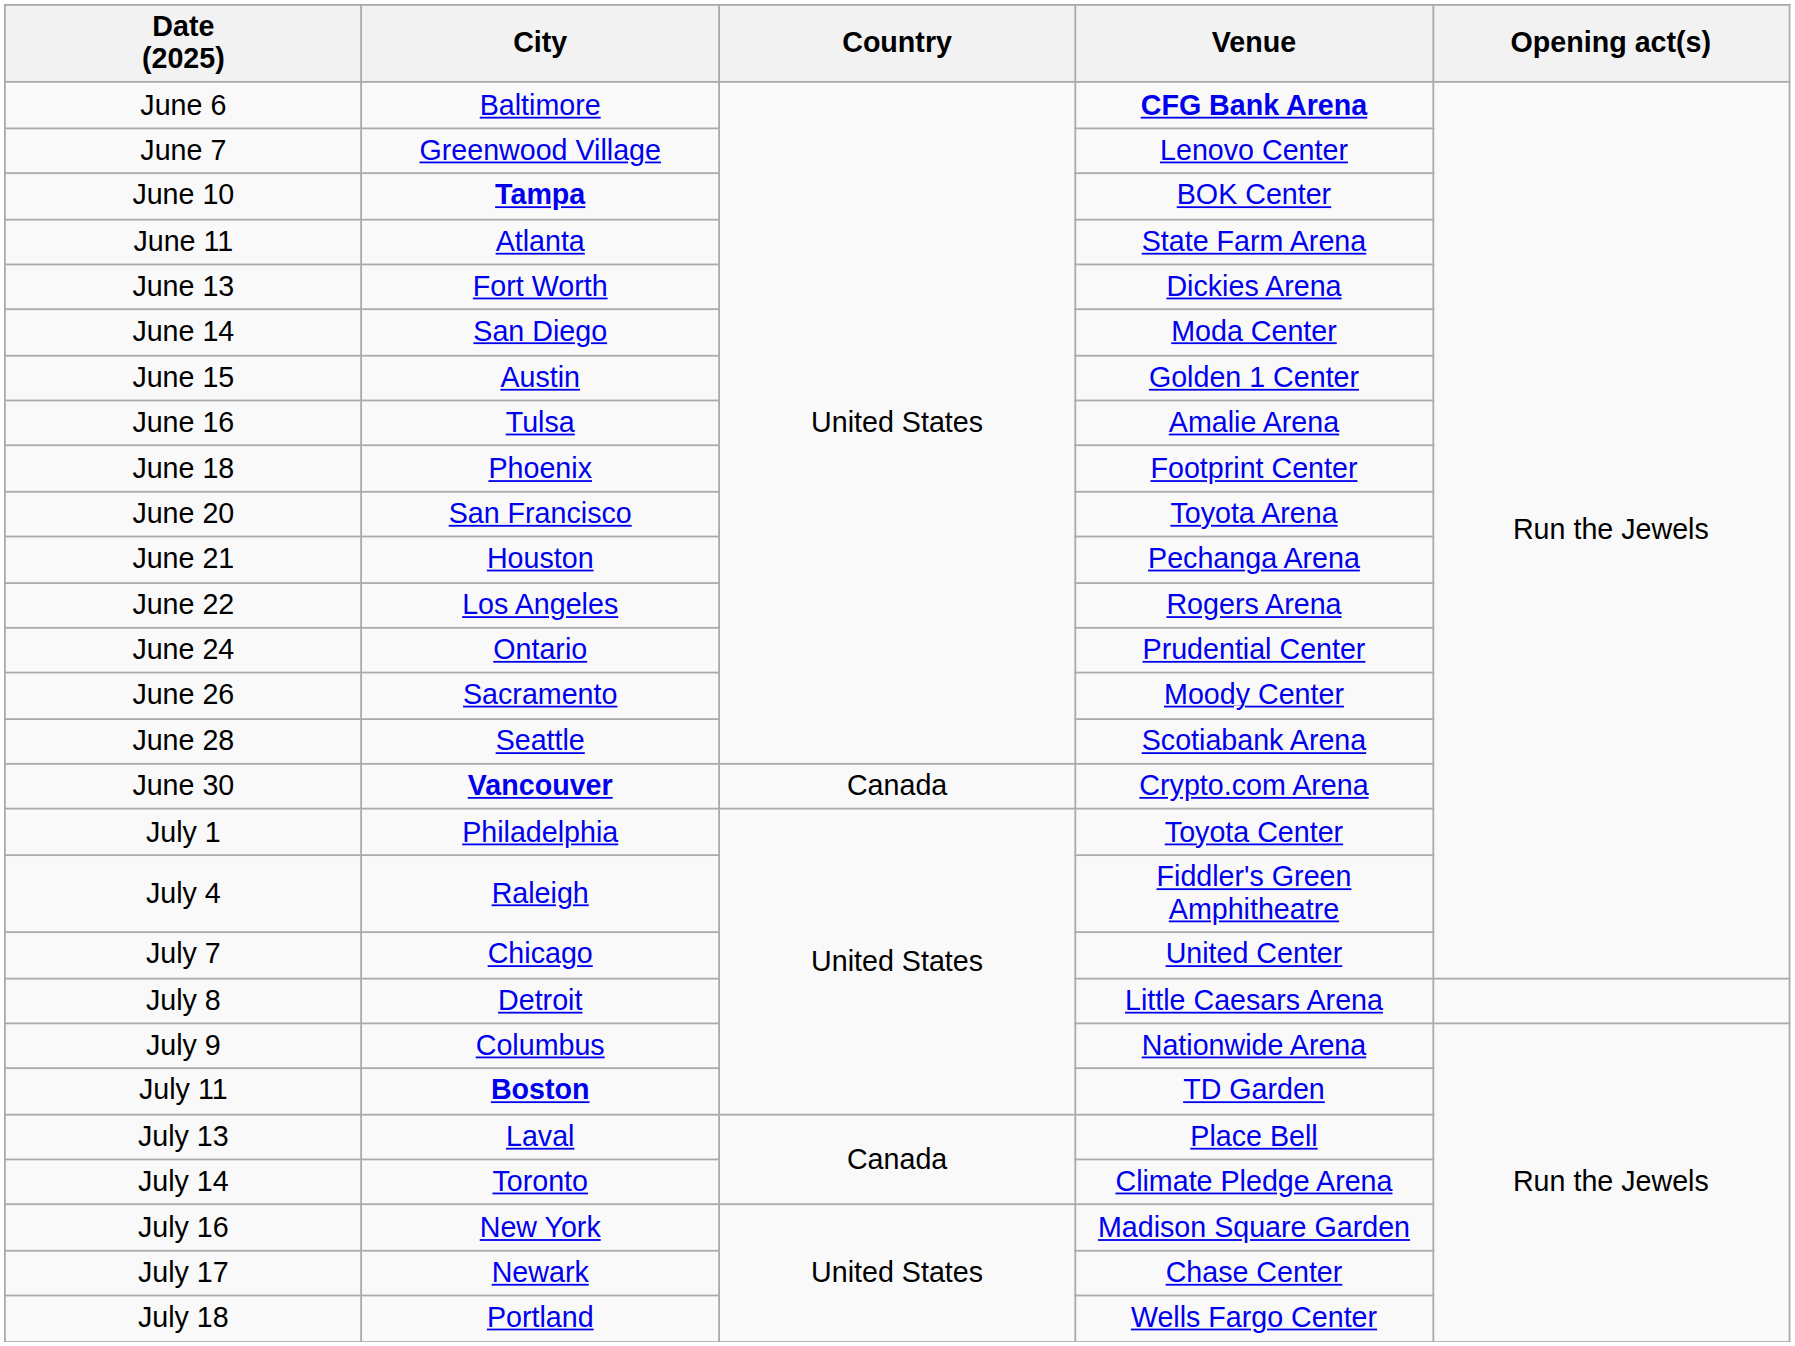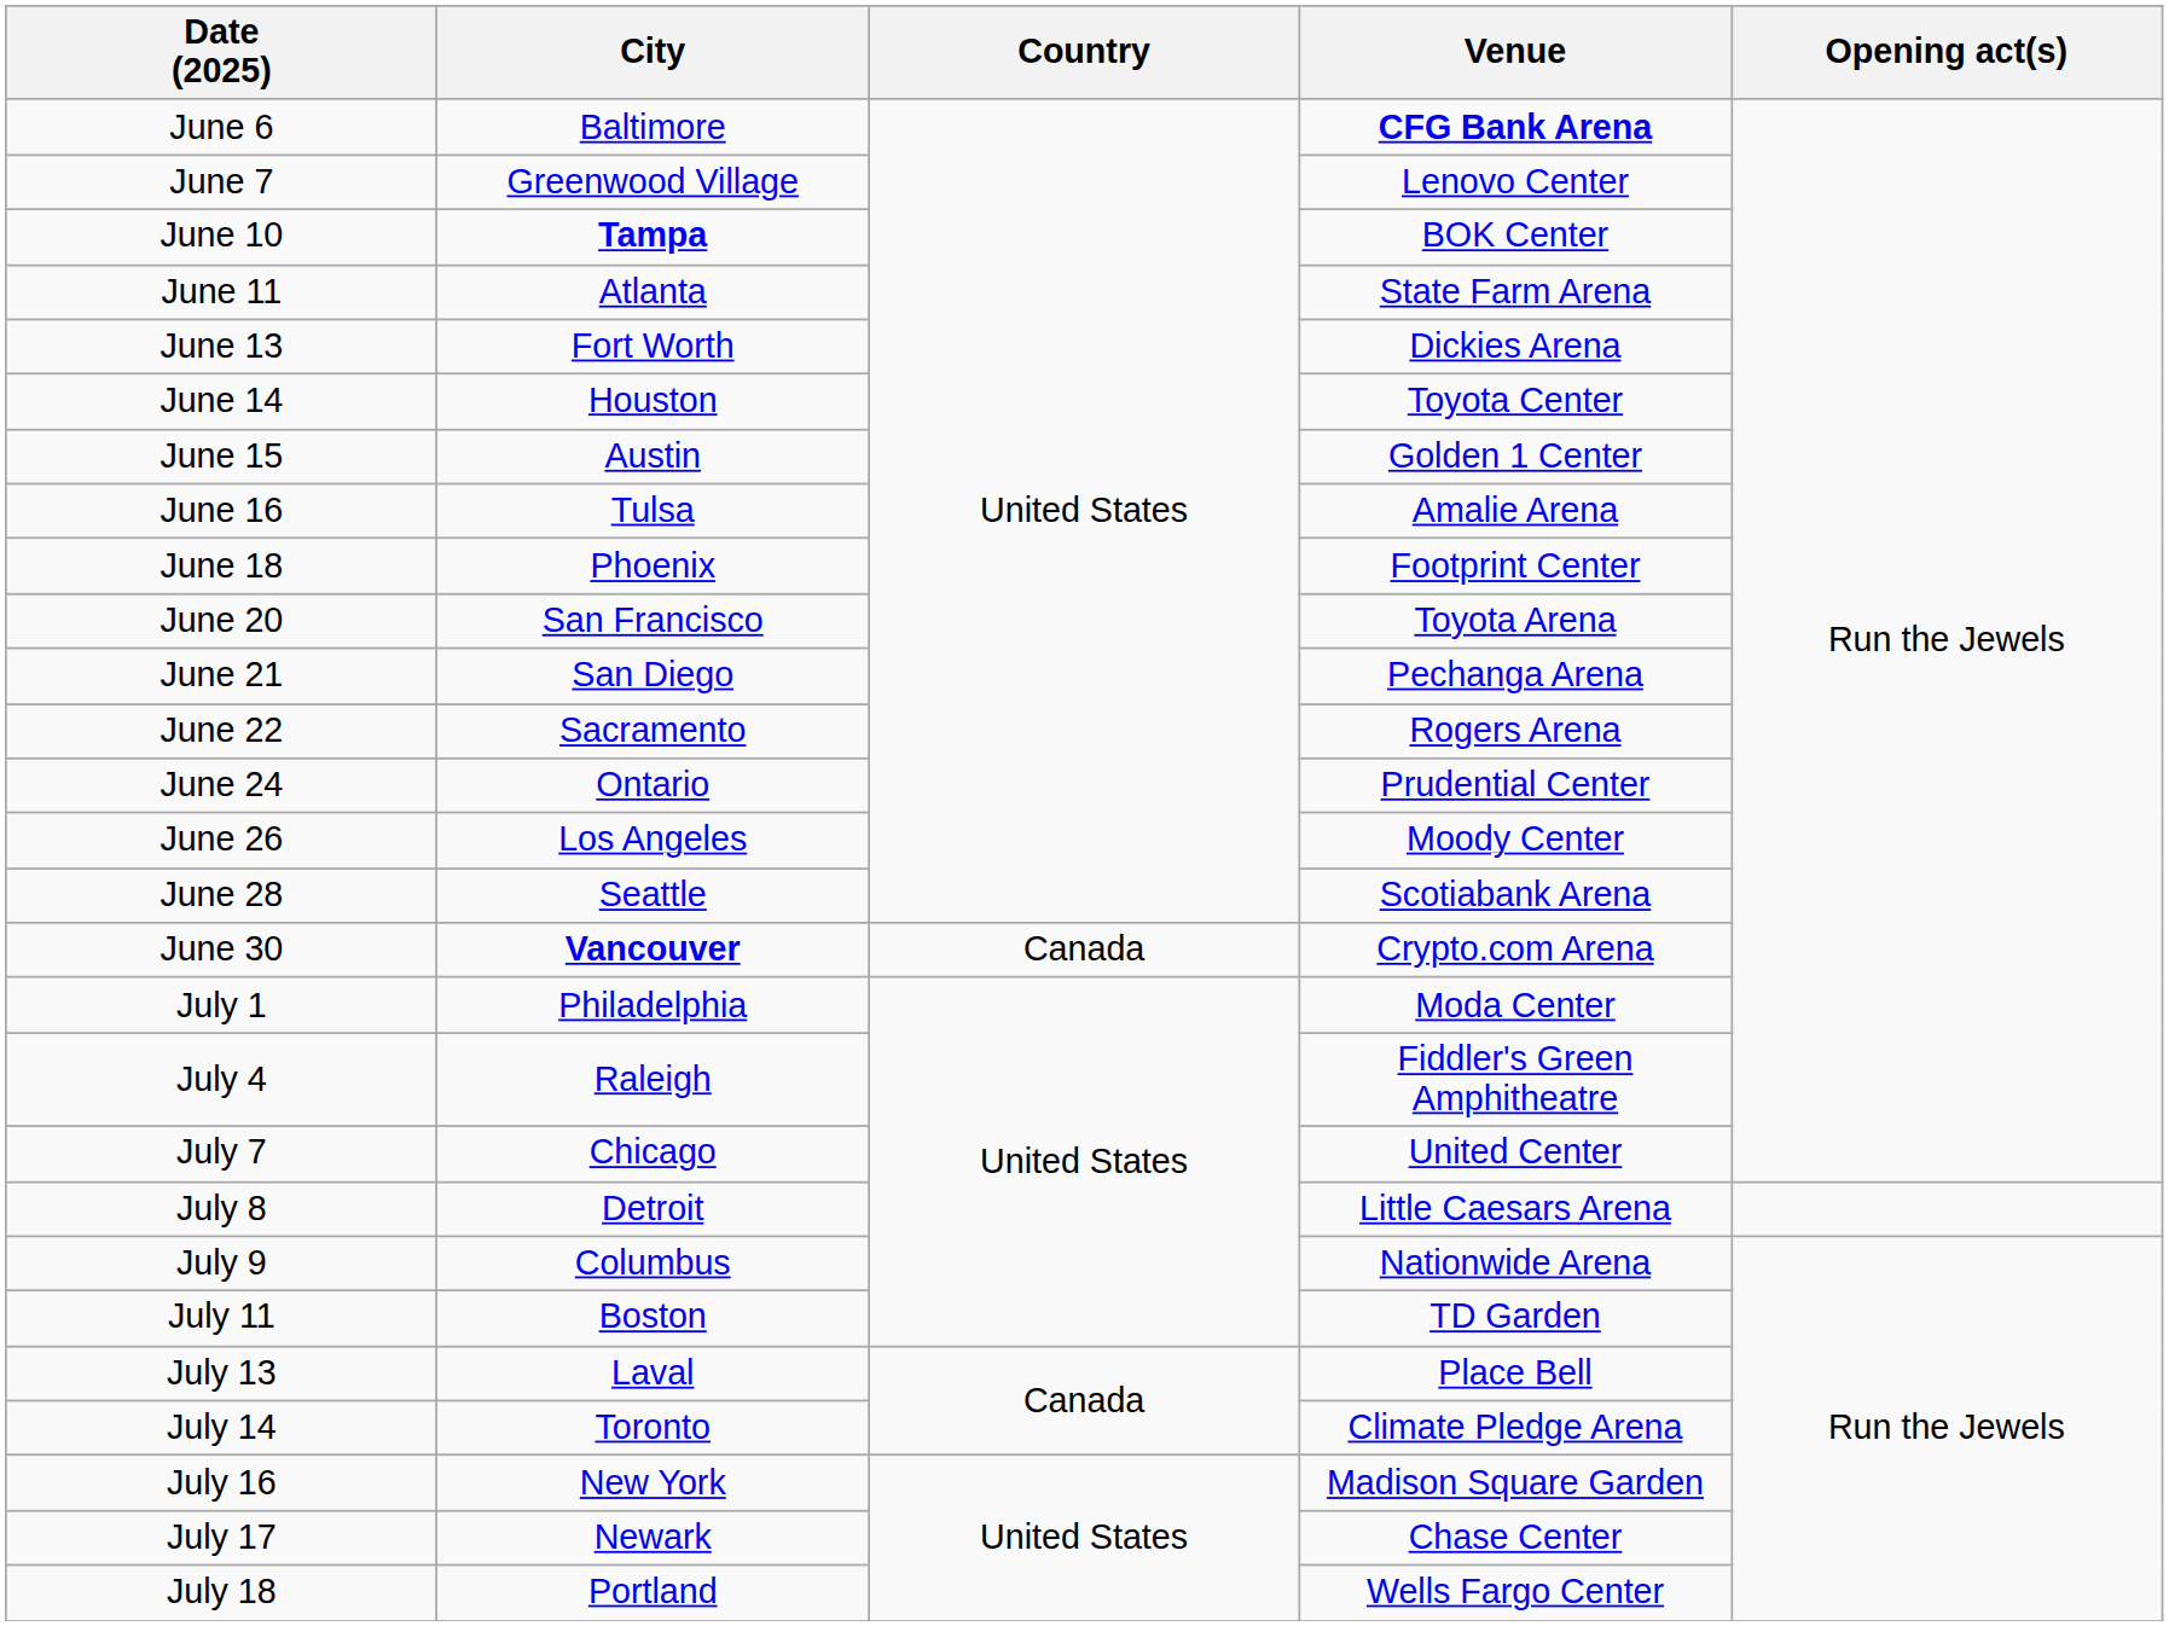 <table class="wikitable sortable plainrowheaders" style="text-align:center;">
 <tr>
 <th scope="col" style="width: 12em;">Date<br>(2025)</th>
 <th scope="col" style="width: 12em;">City</th>
 <th scope="col" style="width: 12em;">Country</th>
 <th scope="col" style="width: 12em;">Venue</th>
 <th scope="col" style="width: 12em;">Opening act(s)</th>
 </tr>
 <tr>
 <td scope="col">June 6</td>
 <td><a href='#'>Baltimore</a></td>
 <td rowspan="15">United States</td>
 <td><strong><a href='#'>CFG Bank Arena</a></strong></td>
 <td rowspan="19">Run the Jewels</td>
 </tr>
 <tr>
 <td scope="col">June 7</td>
 <td><a href='#'>Greenwood Village</a></td>
 <td><a href='#'>Lenovo Center</a></td>
 </tr>
 <tr>
 <td scope="col">June 10</td>
 <td><strong><a href='#'>Tampa</a></strong></td>
 <td><a href='#'>BOK Center</a></td>
 </tr>
 <tr>
 <td scope="col">June 11</td>
 <td><a href='#'>Atlanta</a></td>
 <td><a href='#'>State Farm Arena</a></td>
 </tr>
 <tr>
 <td scope="col">June 13</td>
 <td><a href='#'>Fort Worth</a></td>
 <td><a href='#'>Dickies Arena</a></td>
 </tr>
 <tr>
 <td scope="col">June 14</td>
-<td><a href='#'>San Diego</a></td>
-<td><a href='#'>Moda Center</a></td>
+<td><a href='#'>Houston</a></td>
+<td><a href='#'>Toyota Center</a></td>
 </tr>
 <tr>
 <td scope="col">June 15</td>
 <td><a href='#'>Austin</a></td>
 <td><a href='#'>Golden 1 Center</a></td>
 </tr>
 <tr>
 <td scope="col">June 16</td>
 <td><a href='#'>Tulsa</a></td>
 <td><a href='#'>Amalie Arena</a></td>
 </tr>
 <tr>
 <td scope="col">June 18</td>
 <td><a href='#'>Phoenix</a></td>
 <td><a href='#'>Footprint Center</a></td>
 </tr>
 <tr>
 <td scope="col">June 20</td>
 <td><a href='#'>San Francisco</a></td>
 <td><a href='#'>Toyota Arena</a></td>
 </tr>
 <tr>
 <td scope="col">June 21</td>
-<td><a href='#'>Houston</a></td>
+<td><a href='#'>San Diego</a></td>
 <td><a href='#'>Pechanga Arena</a></td>
 </tr>
 <tr>
 <td scope="col">June 22</td>
-<td><a href='#'>Los Angeles</a></td>
+<td><a href='#'>Sacramento</a></td>
 <td><a href='#'>Rogers Arena</a></td>
 </tr>
 <tr>
 <td scope="col">June 24</td>
 <td><a href='#'>Ontario</a></td>
 <td><a href='#'>Prudential Center</a></td>
 </tr>
 <tr>
 <td scope="col">June 26</td>
-<td><a href='#'>Sacramento</a></td>
+<td><a href='#'>Los Angeles</a></td>
 <td><a href='#'>Moody Center</a></td>
 </tr>
 <tr>
 <td scope="col">June 28</td>
 <td><a href='#'>Seattle</a></td>
 <td><a href='#'>Scotiabank Arena</a></td>
 </tr>
 <tr>
 <td scope="col">June 30</td>
 <td><strong><a href='#'>Vancouver</a></strong></td>
 <td>Canada</td>
 <td><a href='#'>Crypto.com Arena</a></td>
 </tr>
 <tr>
 <td scope="col">July 1</td>
 <td><a href='#'>Philadelphia</a></td>
 <td rowspan="6">United States</td>
-<td><a href='#'>Toyota Center</a></td>
+<td><a href='#'>Moda Center</a></td>
 </tr>
 <tr>
 <td scope="col">July 4</td>
 <td><a href='#'>Raleigh</a></td>
 <td><a href='#'>Fiddler's Green Amphitheatre</a></td>
 </tr>
 <tr>
 <td scope="col">July 7</td>
 <td><a href='#'>Chicago</a></td>
 <td><a href='#'>United Center</a></td>
 </tr>
 <tr>
 <td scope="col">July 8</td>
 <td><a href='#'>Detroit</a></td>
 <td><a href='#'>Little Caesars Arena</a></td>
 <td></td>
 </tr>
 <tr>
 <td scope="col">July 9</td>
 <td><a href='#'>Columbus</a></td>
 <td><a href='#'>Nationwide Arena</a></td>
 <td rowspan="7">Run the Jewels</td>
 </tr>
 <tr>
 <td scope="col">July 11</td>
-<td><strong><a href='#'>Boston</a></strong></td>
+<td><a href='#'>Boston</a></td>
 <td><a href='#'>TD Garden</a></td>
 </tr>
 <tr>
 <td scope="col">July 13</td>
 <td><a href='#'>Laval</a></td>
 <td rowspan="2">Canada</td>
 <td><a href='#'>Place Bell</a></td>
 </tr>
 <tr>
 <td scope="col">July 14</td>
 <td><a href='#'>Toronto</a></td>
 <td><a href='#'>Climate Pledge Arena</a></td>
 </tr>
 <tr>
 <td scope="col">July 16</td>
 <td><a href='#'>New York</a></td>
 <td rowspan="3">United States</td>
 <td><a href='#'>Madison Square Garden</a></td>
 </tr>
 <tr>
 <td scope="col">July 17</td>
 <td><a href='#'>Newark</a></td>
 <td><a href='#'>Chase Center</a></td>
 </tr>
 <tr>
 <td scope="col">July 18</td>
 <td><a href='#'>Portland</a></td>
 <td><a href='#'>Wells Fargo Center</a></td>
 </tr>
 </table>
